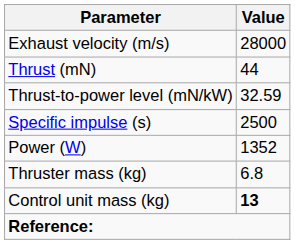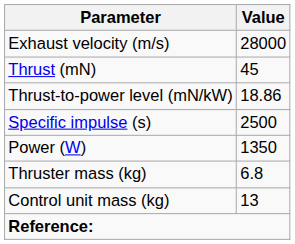 <table class="wikitable">
 <tr>
 <th>Parameter</th>
 <th>Value</th>
 </tr>
 <tr>
 <td>Exhaust velocity (m/s)</td>
 <td>28000</td>
 </tr>
 <tr>
 <td><a href='#'>Thrust</a> (mN)</td>
-<td>44</td>
+<td>45</td>
 </tr>
 <tr>
 <td>Thrust-to-power level (mN/kW)</td>
-<td>32.59</td>
+<td>18.86</td>
 </tr>
 <tr>
 <td><a href='#'>Specific impulse</a> (s)</td>
 <td>2500</td>
 </tr>
 <tr>
 <td>Power (<a href='#'>W</a>)</td>
-<td>1352</td>
+<td>1350</td>
 </tr>
 <tr>
 <td>Thruster mass (kg)</td>
 <td>6.8</td>
 </tr>
 <tr>
 <td>Control unit mass (kg)</td>
-<td><strong>13</strong></td>
+<td>13</td>
 </tr>
 <tr>
 <td colspan="3" style="text-align: left;"><strong>Reference:</strong> </td>
 </tr>
 </table>
